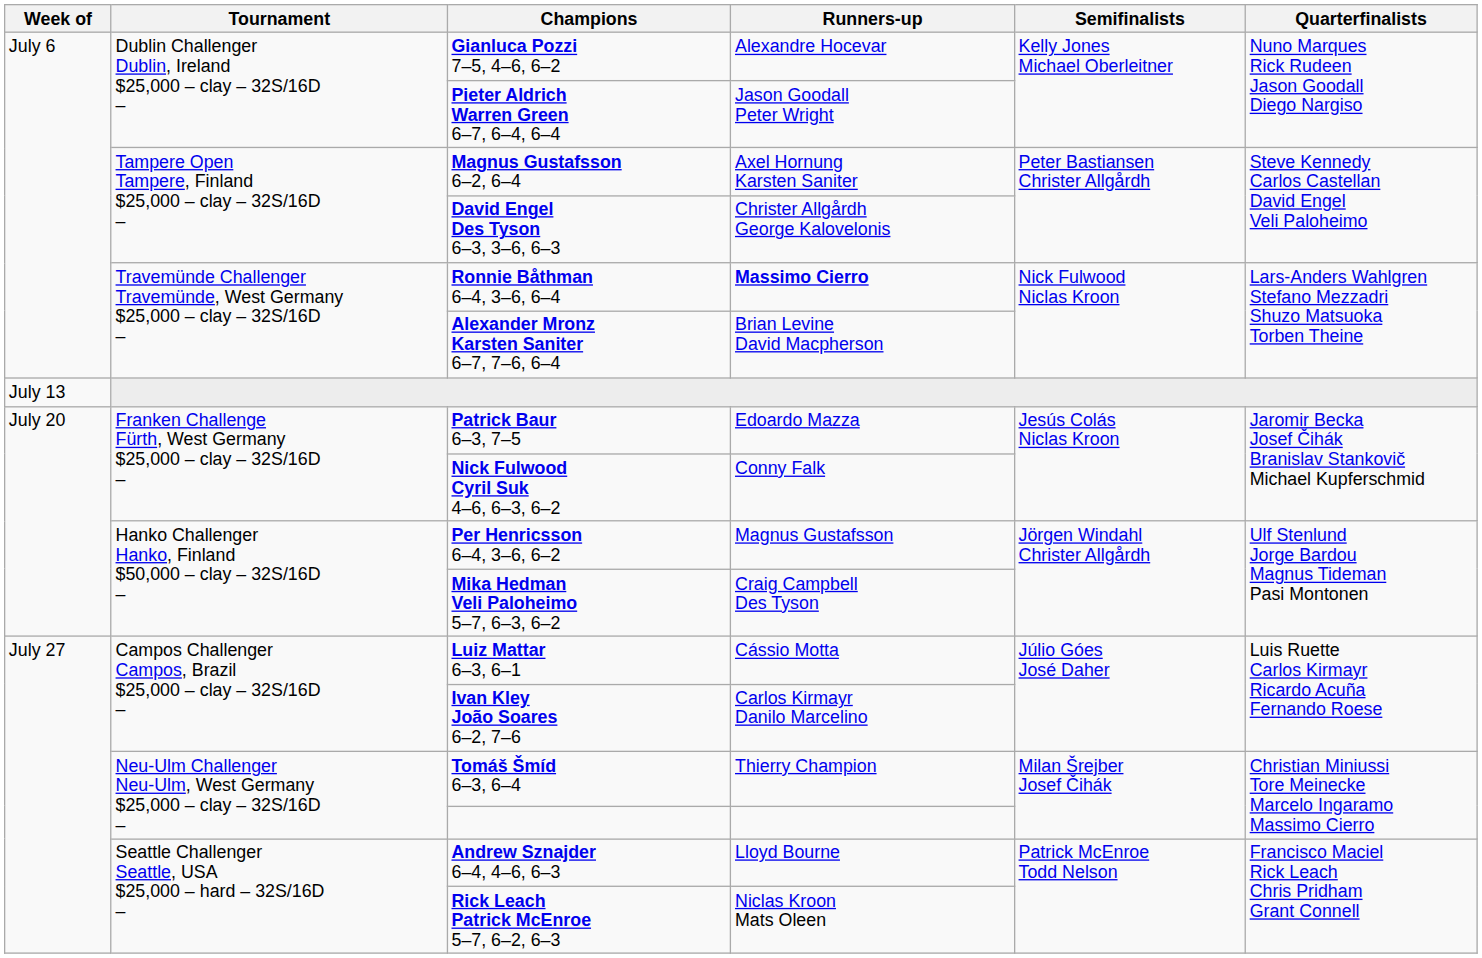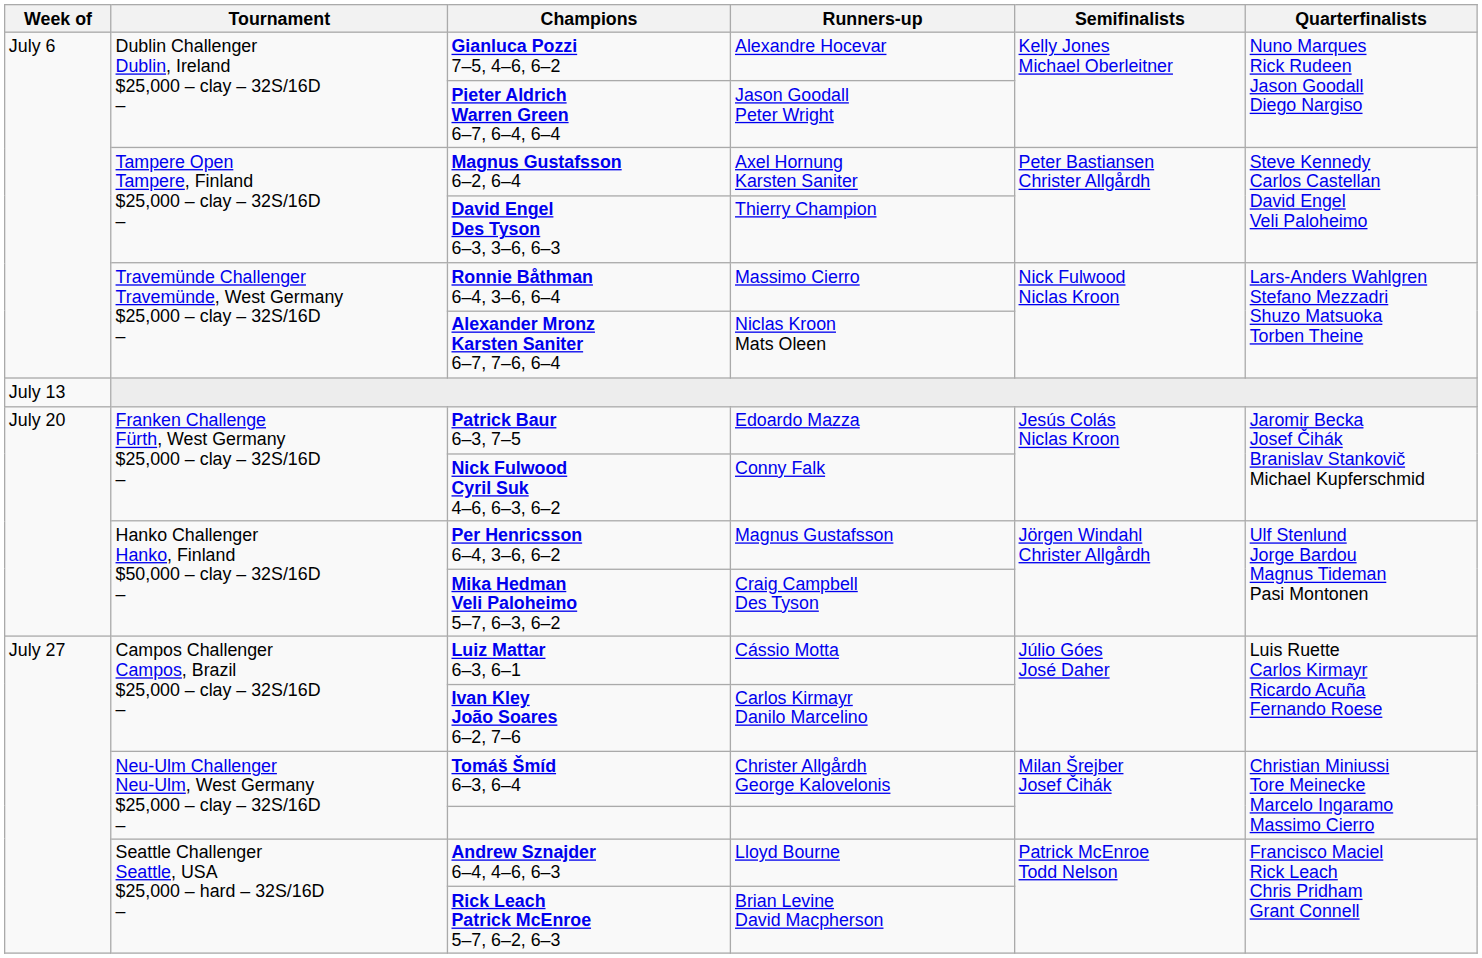 <table class="wikitable" style="font-size:85%;">
 <tr>
 <th width="75">Week of</th>
 <th width="250">Tournament</th>
 <th width="210">Champions</th>
 <th width="210">Runners-up</th>
 <th width="170">Semifinalists</th>
 <th width="170">Quarterfinalists</th>
 </tr>
 <tr valign="top">
 <td rowspan="6">July 6</td>
 <td rowspan="2">Dublin Challenger<br> <a href='#'>Dublin</a>, Ireland<br>$25,000 – clay – 32S/16D<br>  – </td>
 <td> <strong><a href='#'>Gianluca Pozzi</a></strong> <br>7–5, 4–6, 6–2</td>
 <td> <a href='#'>Alexandre Hocevar</a></td>
 <td rowspan="2"> <a href='#'>Kelly Jones</a> <br>  <a href='#'>Michael Oberleitner</a></td>
 <td rowspan="2"> <a href='#'>Nuno Marques</a> <br> <a href='#'>Rick Rudeen</a> <br> <a href='#'>Jason Goodall</a> <br>  <a href='#'>Diego Nargiso</a></td>
 </tr>
 <tr valign="top">
 <td> <strong><a href='#'>Pieter Aldrich</a></strong> <br> <strong><a href='#'>Warren Green</a></strong><br>6–7, 6–4, 6–4</td>
 <td> <a href='#'>Jason Goodall</a> <br>  <a href='#'>Peter Wright</a></td>
 </tr>
 <tr valign="top">
 <td rowspan="2"><a href='#'>Tampere Open</a><br> <a href='#'>Tampere</a>, Finland<br>$25,000 – clay – 32S/16D<br>  – </td>
 <td> <strong><a href='#'>Magnus Gustafsson</a></strong> <br>6–2, 6–4</td>
 <td> <a href='#'>Axel Hornung</a> <br>  <a href='#'>Karsten Saniter</a></td>
 <td rowspan="2"> <a href='#'>Peter Bastiansen</a> <br>  <a href='#'>Christer Allgårdh</a></td>
 <td rowspan="2"> <a href='#'>Steve Kennedy</a> <br> <a href='#'>Carlos Castellan</a> <br> <a href='#'>David Engel</a> <br>  <a href='#'>Veli Paloheimo</a></td>
 </tr>
 <tr valign="top">
 <td> <strong><a href='#'>David Engel</a></strong> <br> <strong><a href='#'>Des Tyson</a></strong><br>6–3, 3–6, 6–3</td>
-<td> <a href='#'>Christer Allgårdh</a> <br>  <a href='#'>George Kalovelonis</a></td>
+<td> <a href='#'>Thierry Champion</a></td>
 </tr>
 <tr valign="top">
 <td rowspan="2"><a href='#'>Travemünde Challenger</a><br> <a href='#'>Travemünde</a>, West Germany<br>$25,000 – clay – 32S/16D<br>  – </td>
 <td> <strong><a href='#'>Ronnie Båthman</a></strong> <br>6–4, 3–6, 6–4</td>
-<td><strong> <a href='#'>Massimo Cierro</a></strong></td>
+<td> <a href='#'>Massimo Cierro</a></td>
 <td rowspan="2"> <a href='#'>Nick Fulwood</a> <br>  <a href='#'>Niclas Kroon</a></td>
 <td rowspan="2"> <a href='#'>Lars-Anders Wahlgren</a> <br>  <a href='#'>Stefano Mezzadri</a> <br> <a href='#'>Shuzo Matsuoka</a> <br>  <a href='#'>Torben Theine</a></td>
 </tr>
 <tr valign="top">
 <td> <strong><a href='#'>Alexander Mronz</a></strong> <br> <strong><a href='#'>Karsten Saniter</a></strong><br>6–7, 7–6, 6–4</td>
-<td> <a href='#'>Brian Levine</a> <br>  <a href='#'>David Macpherson</a></td>
+<td> <a href='#'>Niclas Kroon</a> <br> Mats Oleen</td>
 </tr>
 <tr valign="top">
 <td rowspan="1">July 13</td>
 <td colspan="5" bgcolor="#ededed"></td>
 </tr>
 <tr valign="top">
 <td rowspan="4">July 20</td>
 <td rowspan="2"><a href='#'>Franken Challenge</a><br> <a href='#'>Fürth</a>, West Germany<br>$25,000 – clay – 32S/16D<br>  – </td>
 <td> <strong><a href='#'>Patrick Baur</a></strong> <br>6–3, 7–5</td>
 <td> <a href='#'>Edoardo Mazza</a></td>
 <td rowspan="2"> <a href='#'>Jesús Colás</a> <br>  <a href='#'>Niclas Kroon</a></td>
 <td rowspan="2"> <a href='#'>Jaromir Becka</a> <br> <a href='#'>Josef Čihák</a> <br> <a href='#'>Branislav Stankovič</a> <br>  Michael Kupferschmid</td>
 </tr>
 <tr valign="top">
 <td> <strong><a href='#'>Nick Fulwood</a></strong> <br> <strong><a href='#'>Cyril Suk</a></strong><br>4–6, 6–3, 6–2</td>
 <td> <a href='#'>Conny Falk</a></td>
 </tr>
 <tr valign="top">
 <td rowspan="2">Hanko Challenger<br> <a href='#'>Hanko</a>, Finland<br>$50,000 – clay – 32S/16D<br>  – </td>
 <td> <strong><a href='#'>Per Henricsson</a></strong> <br>6–4, 3–6, 6–2</td>
 <td> <a href='#'>Magnus Gustafsson</a></td>
 <td rowspan="2"> <a href='#'>Jörgen Windahl</a> <br>  <a href='#'>Christer Allgårdh</a></td>
 <td rowspan="2"> <a href='#'>Ulf Stenlund</a> <br> <a href='#'>Jorge Bardou</a> <br> <a href='#'>Magnus Tideman</a> <br>  Pasi Montonen</td>
 </tr>
 <tr valign="top">
 <td> <strong><a href='#'>Mika Hedman</a></strong> <br> <strong><a href='#'>Veli Paloheimo</a></strong><br>5–7, 6–3, 6–2</td>
 <td> <a href='#'>Craig Campbell</a> <br>  <a href='#'>Des Tyson</a></td>
 </tr>
 <tr valign="top">
 <td rowspan="6">July 27</td>
 <td rowspan="2">Campos Challenger<br> <a href='#'>Campos</a>, Brazil<br>$25,000 – clay – 32S/16D<br>  – </td>
 <td> <strong><a href='#'>Luiz Mattar</a></strong> <br>6–3, 6–1</td>
 <td> <a href='#'>Cássio Motta</a></td>
 <td rowspan="2"> <a href='#'>Júlio Góes</a> <br>  <a href='#'>José Daher</a></td>
 <td rowspan="2"> Luis Ruette <br>  <a href='#'>Carlos Kirmayr</a> <br> <a href='#'>Ricardo Acuña</a> <br>  <a href='#'>Fernando Roese</a></td>
 </tr>
 <tr valign="top">
 <td> <strong><a href='#'>Ivan Kley</a></strong> <br> <strong><a href='#'>João Soares</a></strong><br>6–2, 7–6</td>
 <td> <a href='#'>Carlos Kirmayr</a> <br> <a href='#'>Danilo Marcelino</a></td>
 </tr>
 <tr valign="top">
 <td rowspan="2"><a href='#'>Neu-Ulm Challenger</a><br> <a href='#'>Neu-Ulm</a>, West Germany<br>$25,000 – clay – 32S/16D<br>  – </td>
 <td> <strong><a href='#'>Tomáš Šmíd</a></strong> <br>6–3, 6–4</td>
-<td> <a href='#'>Thierry Champion</a></td>
+<td> <a href='#'>Christer Allgårdh</a> <br>  <a href='#'>George Kalovelonis</a></td>
 <td rowspan="2"> <a href='#'>Milan Šrejber</a> <br>  <a href='#'>Josef Čihák</a></td>
 <td rowspan="2"> <a href='#'>Christian Miniussi</a> <br>  <a href='#'>Tore Meinecke</a> <br> <a href='#'>Marcelo Ingaramo</a> <br>  <a href='#'>Massimo Cierro</a></td>
 </tr>
 <tr valign="top">
 <td><br></td>
 <td></td>
 </tr>
 <tr valign="top">
 <td rowspan="2">Seattle Challenger<br> <a href='#'>Seattle</a>, USA<br>$25,000 – hard – 32S/16D<br>  – </td>
 <td> <strong><a href='#'>Andrew Sznajder</a></strong> <br>6–4, 4–6, 6–3</td>
 <td> <a href='#'>Lloyd Bourne</a></td>
 <td rowspan="2"> <a href='#'>Patrick McEnroe</a> <br>  <a href='#'>Todd Nelson</a></td>
 <td rowspan="2"> <a href='#'>Francisco Maciel</a> <br> <a href='#'>Rick Leach</a> <br> <a href='#'>Chris Pridham</a> <br>  <a href='#'>Grant Connell</a></td>
 </tr>
 <tr valign="top">
 <td> <strong><a href='#'>Rick Leach</a></strong> <br> <strong><a href='#'>Patrick McEnroe</a></strong><br>5–7, 6–2, 6–3</td>
-<td> <a href='#'>Niclas Kroon</a> <br> Mats Oleen</td>
+<td> <a href='#'>Brian Levine</a> <br>  <a href='#'>David Macpherson</a></td>
 </tr>
 </table>
